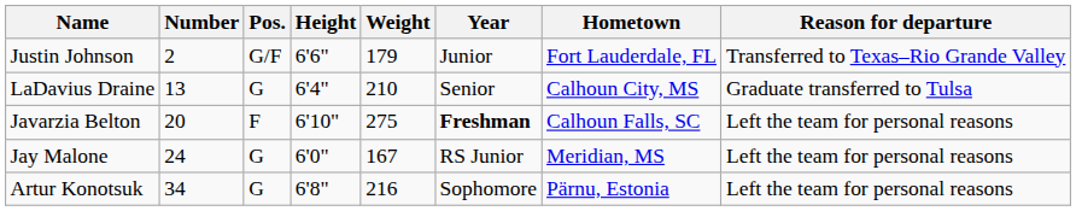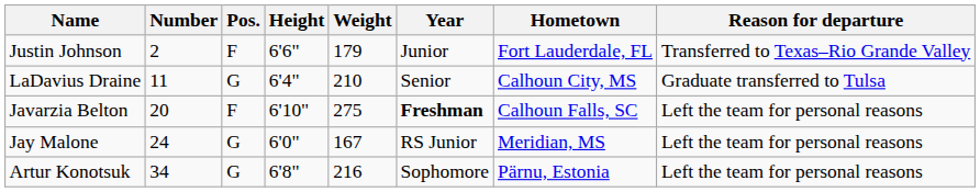 <table class="wikitable sortable" border="1">
 <tr>
 <th>Name</th>
 <th>Number</th>
 <th>Pos.</th>
 <th>Height</th>
 <th>Weight</th>
 <th>Year</th>
 <th>Hometown</th>
 <th class="unsortable">Reason for departure</th>
 </tr>
 <tr>
 <td>Justin Johnson</td>
 <td>2</td>
-<td>G/F</td>
+<td>F</td>
 <td>6'6"</td>
 <td>179</td>
 <td>Junior</td>
 <td><a href='#'>Fort Lauderdale, FL</a></td>
 <td>Transferred to <a href='#'>Texas–Rio Grande Valley</a></td>
 </tr>
 <tr>
 <td>LaDavius Draine</td>
-<td>13</td>
+<td>11</td>
 <td>G</td>
 <td>6'4"</td>
 <td>210</td>
 <td>Senior</td>
 <td><a href='#'>Calhoun City, MS</a></td>
 <td>Graduate transferred to <a href='#'>Tulsa</a></td>
 </tr>
 <tr>
 <td>Javarzia Belton</td>
 <td>20</td>
 <td>F</td>
 <td>6'10"</td>
 <td>275</td>
 <td><strong>Freshman</strong></td>
 <td><a href='#'>Calhoun Falls, SC</a></td>
 <td>Left the team for personal reasons</td>
 </tr>
 <tr>
 <td>Jay Malone</td>
 <td>24</td>
 <td>G</td>
 <td>6'0"</td>
 <td>167</td>
 <td>RS Junior</td>
 <td><a href='#'>Meridian, MS</a></td>
 <td>Left the team for personal reasons</td>
 </tr>
 <tr>
 <td>Artur Konotsuk</td>
 <td>34</td>
 <td>G</td>
 <td>6'8"</td>
 <td>216</td>
 <td>Sophomore</td>
 <td><a href='#'>Pärnu, Estonia</a></td>
 <td>Left the team for personal reasons</td>
 </tr>
 </table>
